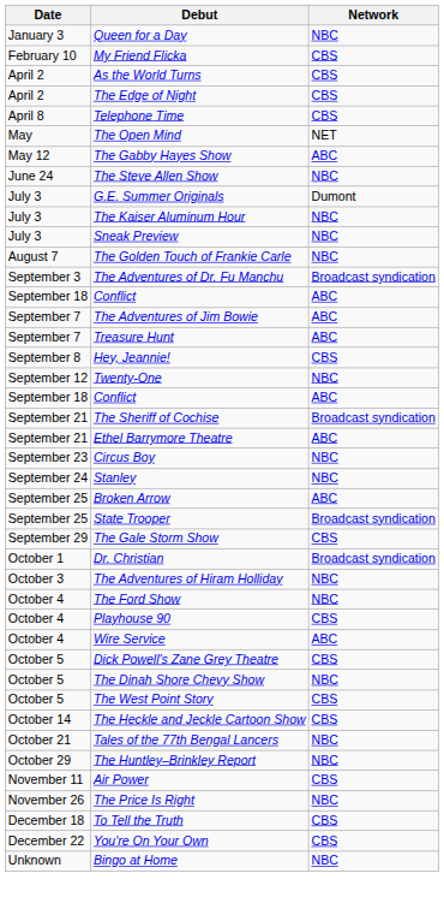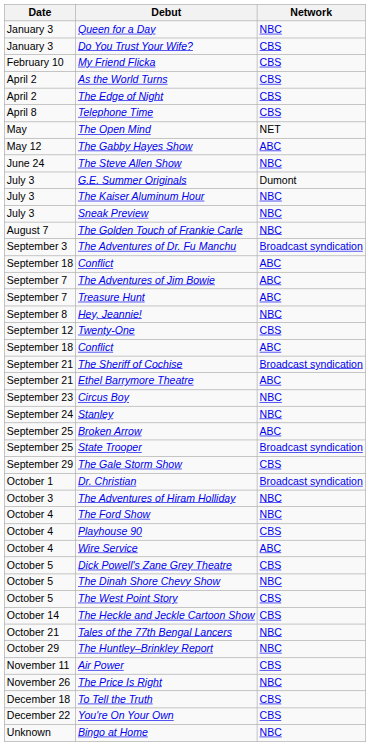 <table class="wikitable sortable">
 <tr>
 <th>Date</th>
 <th>Debut</th>
 <th>Network</th>
 </tr>
 <tr>
 <td>January 3</td>
 <td><em><a href='#'>Queen for a Day</a></em></td>
 <td><a href='#'>NBC</a></td>
+</tr>
+<tr>
+<td>January 3</td>
+<td><em><a href='#'>Do You Trust Your Wife?</a></em></td>
+<td><a href='#'>CBS</a></td>
 </tr>
 <tr>
 <td>February 10</td>
 <td><em><a href='#'>My Friend Flicka</a></em></td>
 <td><a href='#'>CBS</a></td>
 </tr>
 <tr>
 <td>April 2</td>
 <td><em><a href='#'>As the World Turns</a></em></td>
 <td><a href='#'>CBS</a></td>
 </tr>
 <tr>
 <td>April 2</td>
 <td><em><a href='#'>The Edge of Night</a></em></td>
 <td><a href='#'>CBS</a></td>
 </tr>
 <tr>
 <td>April 8</td>
 <td><em><a href='#'>Telephone Time</a></em></td>
 <td><a href='#'>CBS</a></td>
 </tr>
 <tr>
 <td>May</td>
 <td><em><a href='#'>The Open Mind</a></em></td>
 <td>NET</td>
 </tr>
 <tr>
 <td>May 12</td>
 <td><em><a href='#'>The Gabby Hayes Show</a></em></td>
 <td><a href='#'>ABC</a></td>
 </tr>
 <tr>
 <td>June 24</td>
 <td><em><a href='#'>The Steve Allen Show</a></em></td>
 <td><a href='#'>NBC</a></td>
 </tr>
 <tr>
 <td>July 3</td>
 <td><em><a href='#'>G.E. Summer Originals</a></em></td>
 <td>Dumont</td>
 </tr>
 <tr>
 <td>July 3</td>
 <td><em><a href='#'>The Kaiser Aluminum Hour</a></em></td>
 <td><a href='#'>NBC</a></td>
 </tr>
 <tr>
 <td>July 3</td>
 <td><em><a href='#'>Sneak Preview</a></em></td>
 <td><a href='#'>NBC</a></td>
 </tr>
 <tr>
 <td>August 7</td>
 <td><em><a href='#'>The Golden Touch of Frankie Carle</a></em></td>
 <td><a href='#'>NBC</a></td>
 </tr>
 <tr>
 <td>September 3</td>
 <td><em><a href='#'>The Adventures of Dr. Fu Manchu</a></em></td>
 <td><a href='#'>Broadcast syndication</a></td>
 </tr>
 <tr>
 <td>September 18</td>
 <td><em><a href='#'>Conflict</a></em></td>
 <td><a href='#'>ABC</a></td>
 </tr>
 <tr>
 <td>September 7</td>
 <td><em><a href='#'>The Adventures of Jim Bowie</a></em></td>
 <td><a href='#'>ABC</a></td>
 </tr>
 <tr>
 <td>September 7</td>
 <td><em><a href='#'>Treasure Hunt</a></em></td>
 <td><a href='#'>ABC</a></td>
 </tr>
 <tr>
 <td>September 8</td>
 <td><em><a href='#'>Hey, Jeannie!</a></em></td>
-<td><a href='#'>CBS</a></td>
+<td><a href='#'>NBC</a></td>
 </tr>
 <tr>
 <td>September 12</td>
 <td><em><a href='#'>Twenty-One</a></em></td>
-<td><a href='#'>NBC</a></td>
+<td><a href='#'>CBS</a></td>
 </tr>
 <tr>
 <td>September 18</td>
 <td><em><a href='#'>Conflict</a></em></td>
 <td><a href='#'>ABC</a></td>
 </tr>
 <tr>
 <td>September 21</td>
 <td><em><a href='#'>The Sheriff of Cochise</a></em></td>
 <td><a href='#'>Broadcast syndication</a></td>
 </tr>
 <tr>
 <td>September 21</td>
 <td><a href='#'><em>Ethel Barrymore Theatre</em></a></td>
 <td><a href='#'>ABC</a></td>
 </tr>
 <tr>
 <td>September 23</td>
 <td><em><a href='#'>Circus Boy</a></em></td>
 <td><a href='#'>NBC</a></td>
 </tr>
 <tr>
 <td>September 24</td>
 <td><em><a href='#'>Stanley</a></em></td>
 <td><a href='#'>NBC</a></td>
 </tr>
 <tr>
 <td>September 25</td>
 <td><em><a href='#'>Broken Arrow</a></em></td>
 <td><a href='#'>ABC</a></td>
 </tr>
 <tr>
 <td>September 25</td>
 <td><em><a href='#'>State Trooper</a></em></td>
 <td><a href='#'>Broadcast syndication</a></td>
 </tr>
 <tr>
 <td>September 29</td>
 <td><em><a href='#'>The Gale Storm Show</a></em></td>
 <td><a href='#'>CBS</a></td>
 </tr>
 <tr>
 <td>October 1</td>
 <td><em><a href='#'>Dr. Christian</a></em></td>
 <td><a href='#'>Broadcast syndication</a></td>
 </tr>
 <tr>
 <td>October 3</td>
 <td><em><a href='#'>The Adventures of Hiram Holliday</a></em></td>
 <td><a href='#'>NBC</a></td>
 </tr>
 <tr>
 <td>October 4</td>
 <td><em><a href='#'>The Ford Show</a></em></td>
 <td><a href='#'>NBC</a></td>
 </tr>
 <tr>
 <td>October 4</td>
 <td><em><a href='#'>Playhouse 90</a></em></td>
 <td><a href='#'>CBS</a></td>
 </tr>
 <tr>
 <td>October 4</td>
 <td><em><a href='#'>Wire Service</a></em></td>
 <td><a href='#'>ABC</a></td>
 </tr>
 <tr>
 <td>October 5</td>
 <td><em><a href='#'>Dick Powell's Zane Grey Theatre</a></em></td>
 <td><a href='#'>CBS</a></td>
 </tr>
 <tr>
 <td>October 5</td>
 <td><em><a href='#'>The Dinah Shore Chevy Show</a></em></td>
 <td><a href='#'>NBC</a></td>
 </tr>
 <tr>
 <td>October 5</td>
 <td><em><a href='#'>The West Point Story</a></em></td>
 <td><a href='#'>CBS</a></td>
 </tr>
 <tr>
 <td>October 14</td>
 <td><em><a href='#'>The Heckle and Jeckle Cartoon Show</a></em></td>
 <td><a href='#'>CBS</a></td>
 </tr>
 <tr>
 <td>October 21</td>
 <td><em><a href='#'>Tales of the 77th Bengal Lancers</a></em></td>
 <td><a href='#'>NBC</a></td>
 </tr>
 <tr>
 <td>October 29</td>
 <td><em><a href='#'>The Huntley–Brinkley Report</a></em></td>
 <td><a href='#'>NBC</a></td>
 </tr>
 <tr>
 <td>November 11</td>
 <td><em><a href='#'>Air Power</a></em></td>
 <td><a href='#'>CBS</a></td>
 </tr>
 <tr>
 <td>November 26</td>
 <td><em><a href='#'>The Price Is Right</a></em></td>
 <td><a href='#'>NBC</a></td>
 </tr>
 <tr>
 <td>December 18</td>
 <td><em><a href='#'>To Tell the Truth</a></em></td>
 <td><a href='#'>CBS</a></td>
 </tr>
 <tr>
 <td>December 22</td>
 <td><em><a href='#'>You're On Your Own</a></em></td>
 <td><a href='#'>CBS</a></td>
 </tr>
 <tr>
 <td>Unknown</td>
 <td><em><a href='#'>Bingo at Home</a></em></td>
 <td><a href='#'>NBC</a></td>
 </tr>
 </table>
